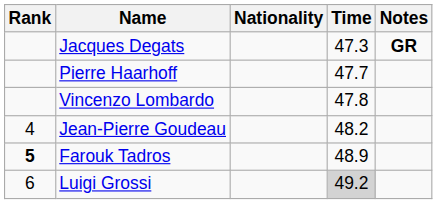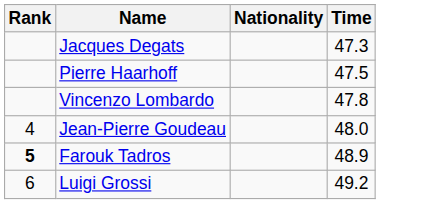 <table class="wikitable sortable" style="text-align:center">
 <tr>
 <th>Rank</th>
 <th>Name</th>
 <th>Nationality</th>
 <th>Time</th>
-<th>Notes</th>
 </tr>
 <tr>
 <td></td>
 <td align=left><a href='#'>Jacques Degats</a></td>
 <td align=left></td>
 <td>47.3</td>
-<td><strong>GR</strong></td>
 </tr>
 <tr>
 <td></td>
 <td align=left><a href='#'>Pierre Haarhoff</a></td>
 <td align=left></td>
-<td>47.7</td>
-<td></td>
+<td>47.5</td>
 </tr>
 <tr>
 <td></td>
 <td align=left><a href='#'>Vincenzo Lombardo</a></td>
 <td align=left></td>
 <td>47.8</td>
-<td></td>
 </tr>
 <tr>
 <td>4</td>
 <td align=left><a href='#'>Jean-Pierre Goudeau</a></td>
 <td align=left></td>
-<td>48.2</td>
-<td></td>
+<td>48.0</td>
 </tr>
 <tr>
 <td><strong>5</strong></td>
 <td align=left><a href='#'>Farouk Tadros</a></td>
 <td align=left></td>
 <td>48.9</td>
-<td></td>
 </tr>
 <tr>
 <td>6</td>
 <td align=left><a href='#'>Luigi Grossi</a></td>
 <td align=left></td>
-<td style="background: lightgrey;">49.2</td>
-<td></td>
+<td>49.2</td>
 </tr>
 </table>
